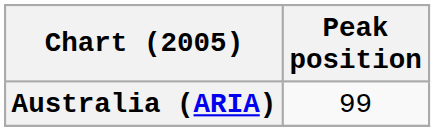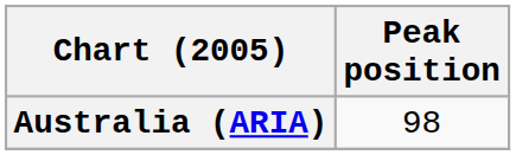 <table class="wikitable sortable plainrowheaders" style="text-align:center">
 <tr>
 <th>Chart (2005)</th>
 <th>Peak<br>position</th>
 </tr>
 <tr>
 <th scope="row">Australia (<a href='#'>ARIA</a>)</th>
-<td>99</td>
+<td>98</td>
 </tr>
 <tr>
 </tr>
 </table>
